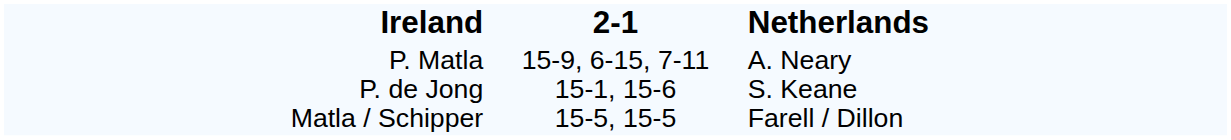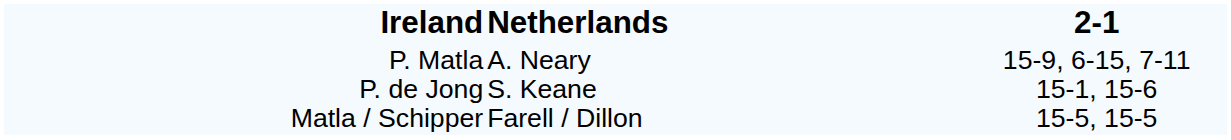 <table style="width: 100%; background:#F5FAFF;" cellspacing="0">
 <tr>
 <td width=24% align=right><strong>Ireland</strong></td>
+<td width=24%><strong>Netherlands</strong></td>
 <td align=center width=13%><strong>2-1</strong></td>
-<td width=24%><strong>Netherlands</strong></td>
 </tr>
 <tr style=font-size:85%>
 <td align=right valign=top>P. Matla<br>P. de Jong<br>Matla / Schipper</td>
+<td valign=top>A. Neary<br>S. Keane<br>Farell / Dillon</td>
 <td align=center>15-9, 6-15, 7-11<br>15-1, 15-6<br>15-5, 15-5</td>
-<td valign=top>A. Neary<br>S. Keane<br>Farell / Dillon</td>
 </tr>
 </table>
